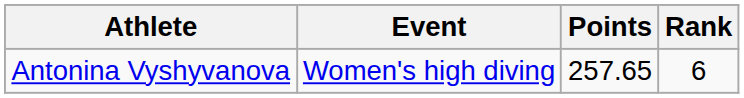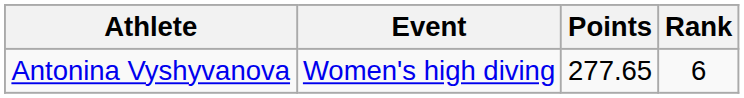 <table class=wikitable style="font-size:90%;">
 <tr>
 <th>Athlete</th>
 <th>Event</th>
 <th>Points</th>
 <th>Rank</th>
 </tr>
 <tr align=center>
 <td align=left><a href='#'>Antonina Vyshyvanova</a></td>
 <td align=left><a href='#'>Women's high diving</a></td>
-<td>257.65</td>
+<td>277.65</td>
 <td>6</td>
 </tr>
 </table>
